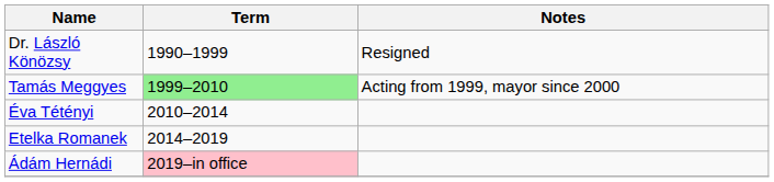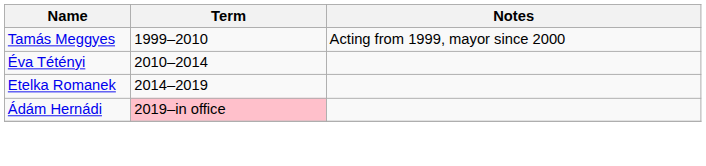 <table class="wikitable" border="1">
 <tr>
 <th width=130>Name</th>
 <th width=205>Term</th>
 <th width=400>Notes</th>
 </tr>
 <tr>
-<td>Dr. <a href='#'>László Könözsy</a></td>
-<td>1990–1999</td>
-<td>Resigned</td>
-</tr>
-<tr>
 <td><a href='#'>Tamás Meggyes</a></td>
-<td style="background: lightgreen;">1999–2010</td>
+<td>1999–2010</td>
 <td>Acting from 1999, mayor since 2000</td>
 </tr>
 <tr>
 <td><a href='#'>Éva Tétényi</a></td>
 <td>2010–2014</td>
 <td></td>
 </tr>
 <tr>
 <td><a href='#'>Etelka Romanek</a></td>
 <td>2014–2019</td>
 <td></td>
 </tr>
 <tr>
 <td><a href='#'>Ádám Hernádi</a></td>
 <td style="background: pink;">2019–in office</td>
 <td></td>
 </tr>
 <tr>
 </tr>
 </table>
